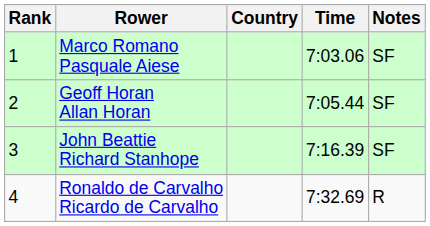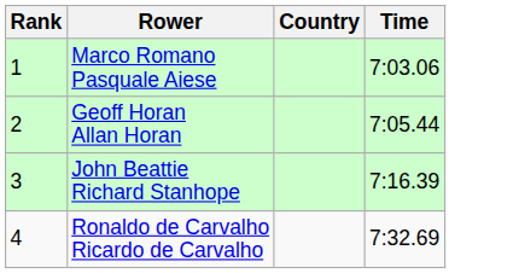 <table class="wikitable">
 <tr>
 <th>Rank</th>
 <th>Rower</th>
 <th>Country</th>
 <th>Time</th>
-<th>Notes</th>
 </tr>
 <tr bgcolor=ccffcc>
 <td>1</td>
 <td><a href='#'>Marco Romano</a><br><a href='#'>Pasquale Aiese</a></td>
 <td></td>
 <td>7:03.06</td>
-<td>SF</td>
 </tr>
 <tr bgcolor=ccffcc>
 <td>2</td>
 <td><a href='#'>Geoff Horan</a><br><a href='#'>Allan Horan</a></td>
 <td></td>
 <td>7:05.44</td>
-<td>SF</td>
 </tr>
 <tr bgcolor=ccffcc>
 <td>3</td>
 <td><a href='#'>John Beattie</a><br><a href='#'>Richard Stanhope</a></td>
 <td></td>
 <td>7:16.39</td>
-<td>SF</td>
 </tr>
 <tr>
 <td>4</td>
 <td><a href='#'>Ronaldo de Carvalho</a><br><a href='#'>Ricardo de Carvalho</a></td>
 <td></td>
 <td>7:32.69</td>
-<td>R</td>
 </tr>
 </table>
